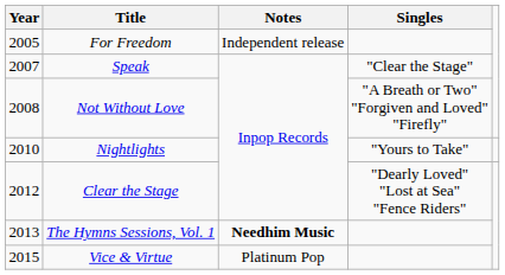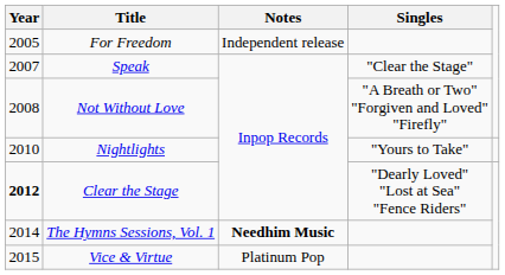 <table class="wikitable plainrowheaders" style="text-align:center;">
 <tr>
 <th scope="col">Year</th>
 <th scope="col">Title</th>
 <th scope="col">Notes</th>
 <th scope="col">Singles</th>
 </tr>
 <tr>
 <td>2005</td>
 <td><em>For Freedom</em></td>
 <td>Independent release</td>
 <td></td>
 </tr>
 <tr>
 <td>2007</td>
 <td><em><a href='#'>Speak</a></em></td>
 <td rowspan=4><a href='#'>Inpop Records</a></td>
 <td>"Clear the Stage"</td>
 </tr>
 <tr>
 <td>2008</td>
 <td><em><a href='#'>Not Without Love</a></em></td>
 <td>"A Breath or Two"<br>"Forgiven and Loved"<br>"Firefly"</td>
 </tr>
 <tr>
 <td>2010</td>
 <td><em><a href='#'>Nightlights</a></em></td>
 <td>"Yours to Take"</td>
 <td></td>
 </tr>
 <tr>
-<td>2012</td>
+<td><strong>2012</strong></td>
 <td><em><a href='#'>Clear the Stage</a></em></td>
 <td>"Dearly Loved"<br>"Lost at Sea"<br>"Fence Riders"</td>
 </tr>
 <tr>
-<td>2013</td>
+<td>2014</td>
 <td><em><a href='#'>The Hymns Sessions, Vol. 1</a></em></td>
 <td><strong>Needhim Music</strong></td>
 <td></td>
 </tr>
 <tr>
 <td>2015</td>
 <td><em><a href='#'>Vice & Virtue</a></em></td>
 <td>Platinum Pop</td>
 <td></td>
 </tr>
 </table>
